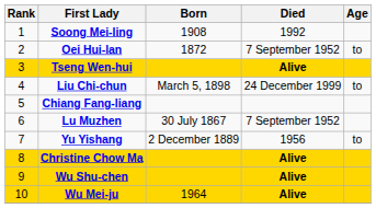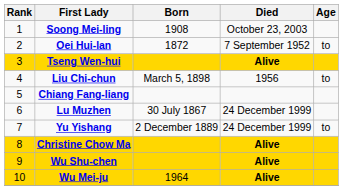 <table class="wikitable" style="text-align:center;">
 <tr style="background:#cccccc">
 <th>Rank</th>
 <th>First Lady</th>
 <th>Born</th>
 <th>Died</th>
 <th>Age</th>
 </tr>
 <tr>
 <td>1</td>
 <td><strong><a href='#'>Soong Mei-ling</a></strong></td>
 <td>1908</td>
-<td>1992</td>
+<td>October 23, 2003</td>
 <td></td>
 </tr>
 <tr>
 <td>2</td>
 <td><strong><a href='#'>Oei Hui-lan</a></strong></td>
 <td>1872</td>
 <td>7 September 1952</td>
 <td> to </td>
 </tr>
 <tr bgcolor="gold">
 <td>3</td>
 <td><strong><a href='#'>Tseng Wen-hui</a></strong></td>
 <td></td>
 <td><strong>Alive</strong></td>
 <td></td>
 </tr>
 <tr>
 <td>4</td>
 <td><strong><a href='#'>Liu Chi-chun</a></strong></td>
 <td>March 5, 1898</td>
-<td>24 December 1999</td>
+<td>1956</td>
 <td> to </td>
 </tr>
 <tr>
 <td>5</td>
 <td><strong><a href='#'>Chiang Fang-liang</a></strong></td>
 <td></td>
 <td></td>
 <td></td>
 </tr>
 <tr>
 <td>6</td>
 <td><strong><a href='#'>Lu Muzhen</a></strong><br></td>
 <td>30 July 1867</td>
-<td>7 September 1952</td>
+<td>24 December 1999</td>
 <td></td>
 </tr>
 <tr>
 <td>7</td>
 <td><strong><a href='#'>Yu Yishang</a></strong></td>
 <td>2 December 1889</td>
-<td>1956</td>
+<td>24 December 1999</td>
 <td> to </td>
 </tr>
 <tr bgcolor="gold">
 <td>8</td>
 <td><strong><a href='#'>Christine Chow Ma</a></strong></td>
 <td></td>
 <td><strong>Alive</strong></td>
 <td></td>
 </tr>
 <tr bgcolor="gold">
 <td>9</td>
 <td><strong><a href='#'>Wu Shu-chen</a></strong></td>
 <td></td>
 <td><strong>Alive</strong></td>
 <td></td>
 </tr>
 <tr bgcolor="gold">
 <td>10</td>
 <td><strong><a href='#'>Wu Mei-ju</a></strong></td>
 <td>1964</td>
 <td><strong>Alive</strong></td>
 <td></td>
 </tr>
 <tr>
 </tr>
 </table>
